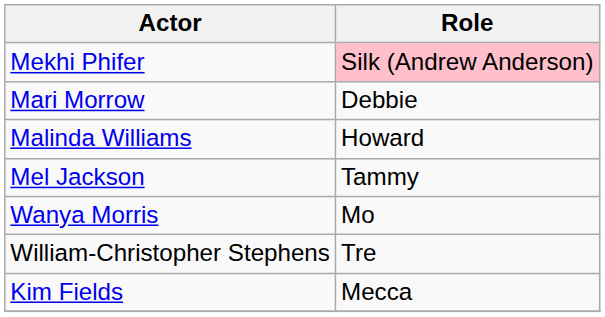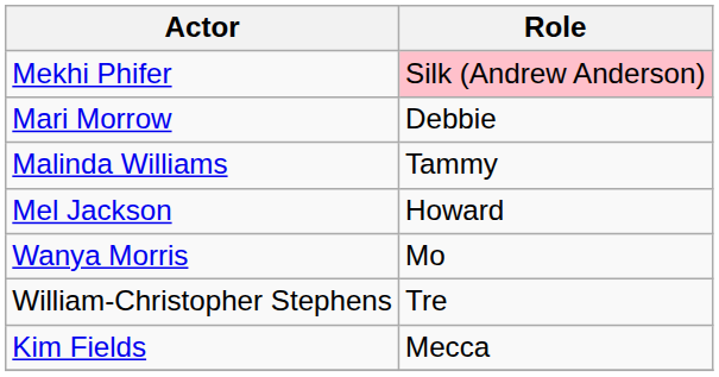 <table class="wikitable">
 <tr>
 <th>Actor</th>
 <th>Role</th>
 </tr>
 <tr>
 <td><a href='#'>Mekhi Phifer</a></td>
 <td style="background: pink;">Silk (Andrew Anderson)</td>
 </tr>
 <tr>
 <td><a href='#'>Mari Morrow</a></td>
 <td>Debbie</td>
 </tr>
 <tr>
 <td><a href='#'>Malinda Williams</a></td>
-<td>Howard</td>
+<td>Tammy</td>
 </tr>
 <tr>
 <td><a href='#'>Mel Jackson</a></td>
-<td>Tammy</td>
+<td>Howard</td>
 </tr>
 <tr>
 <td><a href='#'>Wanya Morris</a></td>
 <td>Mo</td>
 </tr>
 <tr>
 <td>William-Christopher Stephens</td>
 <td>Tre</td>
 </tr>
 <tr>
 <td><a href='#'>Kim Fields</a></td>
 <td>Mecca</td>
 </tr>
 <tr>
 </tr>
 </table>
